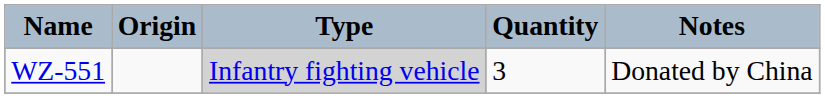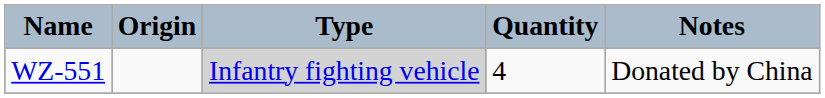 <table class="wikitable">
 <tr>
 <th style="text-align:center; background:#aabccc;">Name</th>
 <th style="text-align: center; background:#aabccc;">Origin</th>
 <th style="text-align:l center; background:#aabccc;">Type</th>
 <th style="text-align:l center; background:#aabccc;">Quantity</th>
 <th style="text-align: center; background:#aabccc;">Notes</th>
 </tr>
 <tr>
 <td><a href='#'>WZ-551</a></td>
 <td></td>
 <td style="background: lightgrey;"><a href='#'>Infantry fighting vehicle</a></td>
-<td>3</td>
+<td>4</td>
 <td>Donated by China</td>
 </tr>
 </table>
